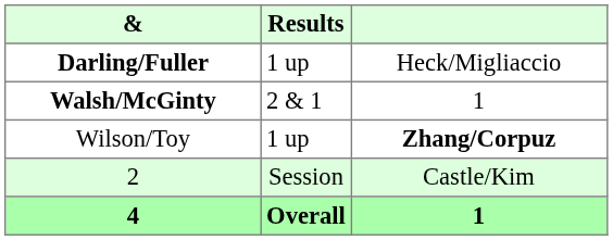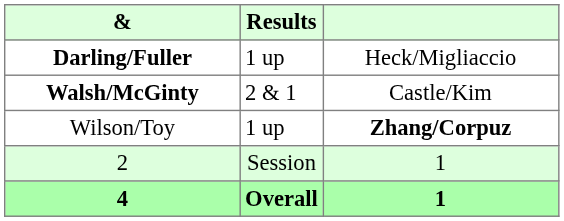 <table border="1" cellpadding="3" style="border-collapse: collapse; text-align:center;">
 <tr style="background:#ddffdd;">
 <th width=160> & </th>
 <th>Results</th>
 <th width=160></th>
 </tr>
 <tr>
 <td><strong>Darling/Fuller</strong></td>
 <td align=left> 1 up</td>
 <td>Heck/Migliaccio</td>
 </tr>
 <tr>
 <td><strong>Walsh/McGinty</strong></td>
 <td align=left> 2 & 1</td>
-<td>1</td>
+<td>Castle/Kim</td>
 </tr>
 <tr>
 <td>Wilson/Toy</td>
 <td align=left> 1 up</td>
 <td><strong>Zhang/Corpuz</strong></td>
 </tr>
 <tr style="background:#ddffdd;">
 <td>2</td>
 <td>Session</td>
-<td>Castle/Kim</td>
+<td>1</td>
 </tr>
 <tr style="background:#aaffaa;">
 <th>4</th>
 <th>Overall</th>
 <th>1</th>
 </tr>
 </table>
